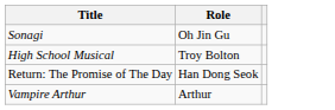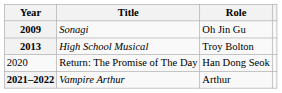 <table class="wikitable sortable plainrowheaders">
 <tr>
+<th scope="col">Year</th>
 <th scope="col">Title</th>
 <th scope="col">Role</th>
 <th scope="col" class="unsortable"></th>
 </tr>
 <tr>
+<th scope="row">2009</th>
 <td><em>Sonagi</em></td>
 <td>Oh Jin Gu</td>
 <td></td>
 </tr>
 <tr>
+<th scope="row">2013</th>
 <td><em>High School Musical</em></td>
 <td>Troy Bolton</td>
 <td></td>
 </tr>
 <tr>
+<td>2020</td>
 <td>Return: The Promise of The Day</td>
 <td>Han Dong Seok</td>
 <td></td>
 </tr>
 <tr>
+<th scope="row">2021–2022</th>
 <td><em>Vampire Arthur</em></td>
 <td>Arthur</td>
 <td></td>
 </tr>
 </table>
